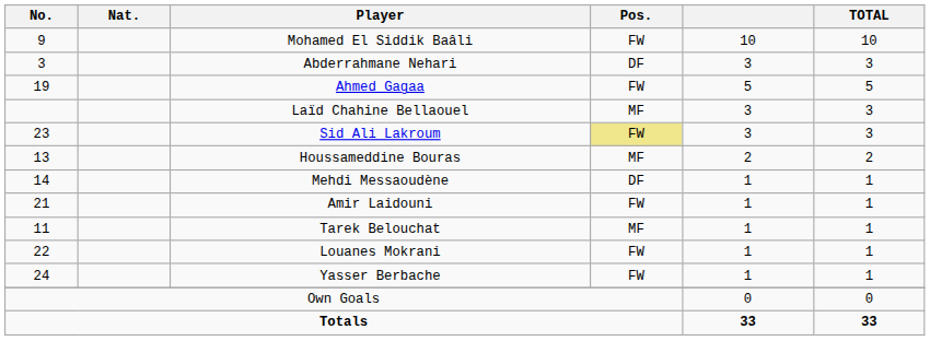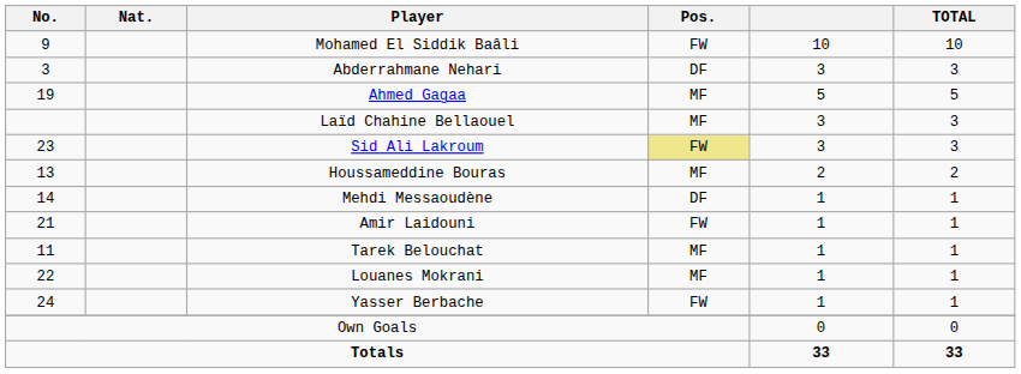 <table class="wikitable sortable alternance"  style="font-size:85%; text-align:center; line-height:14px; width:60%;">
 <tr>
 <th width=10>No.</th>
 <th width=10>Nat.</th>
 <th width=140>Player</th>
 <th width=10>Pos.</th>
 <th width=40></th>
 <th width=10>TOTAL</th>
 </tr>
 <tr>
 <td>9</td>
 <td></td>
 <td>Mohamed El Siddik Baâli</td>
 <td>FW</td>
 <td>10</td>
 <td>10</td>
 </tr>
 <tr>
 <td>3</td>
 <td></td>
 <td>Abderrahmane Nehari</td>
 <td>DF</td>
 <td>3</td>
 <td>3</td>
 </tr>
 <tr>
 <td>19</td>
 <td></td>
 <td><a href='#'>Ahmed Gagaa</a></td>
-<td>FW</td>
+<td>MF</td>
 <td>5</td>
 <td>5</td>
 </tr>
 <tr>
 <td></td>
 <td></td>
 <td>Laïd Chahine Bellaouel</td>
 <td>MF</td>
 <td>3</td>
 <td>3</td>
 </tr>
 <tr>
 <td>23</td>
 <td></td>
 <td><a href='#'>Sid Ali Lakroum</a></td>
 <td style="background: khaki;">FW</td>
 <td>3</td>
 <td>3</td>
 </tr>
 <tr>
 <td>13</td>
 <td></td>
 <td>Houssameddine Bouras</td>
 <td>MF</td>
 <td>2</td>
 <td>2</td>
 </tr>
 <tr>
 <td>14</td>
 <td></td>
 <td>Mehdi Messaoudène</td>
 <td>DF</td>
 <td>1</td>
 <td>1</td>
 </tr>
 <tr>
 <td>21</td>
 <td></td>
 <td>Amir Laidouni</td>
 <td>FW</td>
 <td>1</td>
 <td>1</td>
 </tr>
 <tr>
 <td>11</td>
 <td></td>
 <td>Tarek Belouchat</td>
 <td>MF</td>
 <td>1</td>
 <td>1</td>
 </tr>
 <tr>
 <td>22</td>
 <td></td>
 <td>Louanes Mokrani</td>
-<td>FW</td>
+<td>MF</td>
 <td>1</td>
 <td>1</td>
 </tr>
 <tr>
 <td>24</td>
 <td></td>
 <td>Yasser Berbache</td>
 <td>FW</td>
 <td>1</td>
 <td>1</td>
 </tr>
 <tr>
 </tr>
 <tr class="sortbottom">
 <td colspan="4">Own Goals</td>
 <td>0</td>
 <td>0</td>
 </tr>
 <tr class="sortbottom">
 <td colspan="4"><strong>Totals</strong></td>
 <td><strong>33</strong></td>
 <td><strong>33</strong></td>
 </tr>
 </table>
